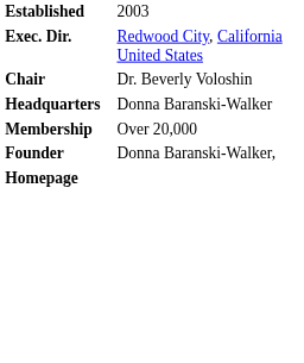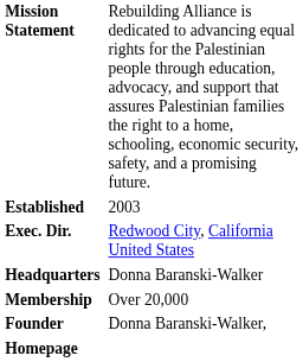 <table class="toccolours" style="float: right; margin-left: 1em; width: 20em; font-size: 90%;" cellspacing="3">
 <tr>
 <td colspan="2" style="padding: 1em 0; text-align: center;"></td>
+</tr>
+<tr style="vertical-align: top;">
+<td><strong>Mission Statement</strong></td>
+<td style="padding-right: 1em;">Rebuilding Alliance is dedicated to advancing equal rights for the Palestinian people through education, advocacy, and support that assures Palestinian families the right to a home, schooling, economic security, safety, and a promising future.</td>
 </tr>
 <tr style="vertical-align: top;">
 <td><strong>Established</strong></td>
 <td style="padding-right: 1em;">2003</td>
 </tr>
 <tr style="vertical-align: top;">
 <td><strong>Exec. Dir.</strong></td>
 <td style="padding-right: 1em;"><a href='#'>Redwood City</a>, <a href='#'>California</a> <br><a href='#'>United States</a></td>
-</tr>
-<tr style="vertical-align: top;">
-<td><strong>Chair</strong></td>
-<td style="padding-right: 1em;">Dr. Beverly Voloshin</td>
 </tr>
 <tr style="vertical-align: top;">
 <td><strong>Headquarters</strong></td>
 <td style="padding-right: 1em;">Donna Baranski-Walker</td>
 </tr>
 <tr style="vertical-align: top;">
 <td><strong>Membership</strong></td>
 <td style="padding-right: 1em;">Over 20,000</td>
 </tr>
 <tr style="vertical-align: top;">
 <td><strong>Founder</strong></td>
 <td style="padding-right: 1em;">Donna Baranski-Walker,</td>
 </tr>
 <tr style="vertical-align: top;">
 <td><strong>Homepage</strong></td>
 <td style="padding-right: 1em;"></td>
 </tr>
 </table>
